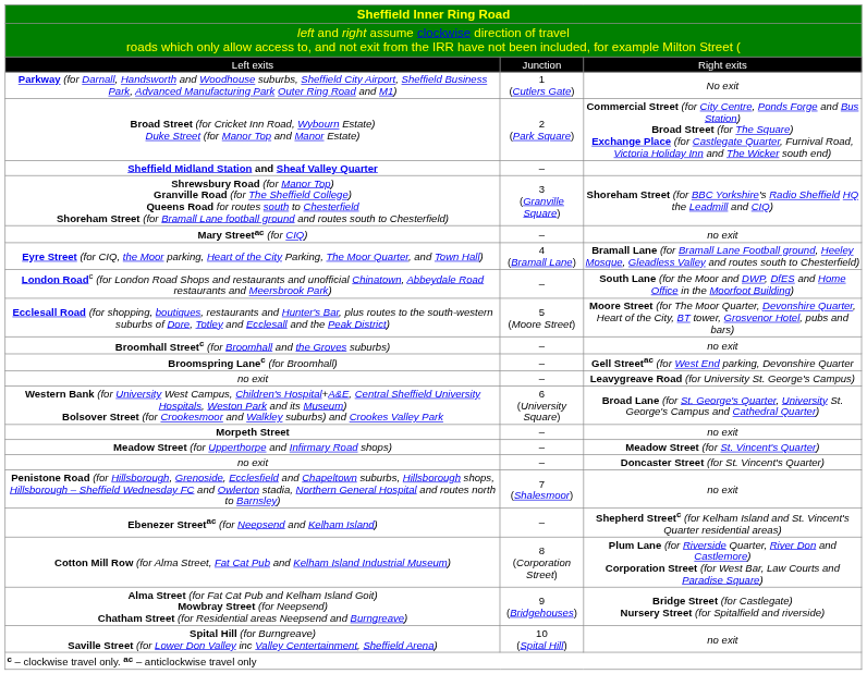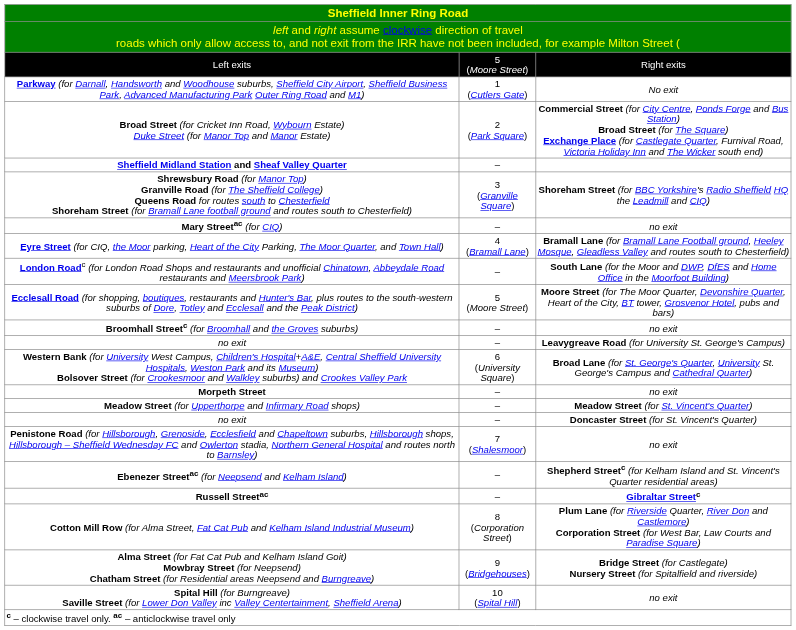 <table border=1 cellpadding=2 style="margin-left:1em; margin-bottom: 1em; color: black; border-collapse: collapse; font-size: 95%;">
 <tr align="center" bgcolor="green" style="color: yellow;font-size:120%;">
 <td colspan="3"><strong>Sheffield Inner Ring Road</strong></td>
 </tr>
 <tr align="center" bgcolor="green" style="color: yellow;font-size:120%;">
 <td colspan="3"><span><em>left</em> and <em>right</em> assume <a href='#'>clockwise</a> direction of travel<br>roads which only allow access to, and not exit from the IRR have not been included, for example Milton Street (</span></td>
 </tr>
 <tr align="center" bgcolor="000000" style="color: white">
 <td>Left exits</td>
-<td>Junction</td>
+<td>5<br>(<em>Moore Street</em>)</td>
 <td>Right exits</td>
 </tr>
 <tr align="center">
 <td><strong><a href='#'>Parkway</a></strong> <em>(for <a href='#'>Darnall</a>, <a href='#'>Handsworth</a> and <a href='#'>Woodhouse</a> suburbs, <a href='#'>Sheffield City Airport</a>, <a href='#'>Sheffield Business Park</a>, <a href='#'>Advanced Manufacturing Park</a> <a href='#'>Outer Ring Road</a> and <a href='#'>M1</a>)</em></td>
 <td>1<br>(<em><a href='#'>Cutlers Gate</a></em>)</td>
 <td><em>No exit</em></td>
 </tr>
 <tr align="center">
 <td><strong>Broad Street</strong> <em>(for Cricket Inn Road, <a href='#'>Wybourn</a> Estate)<br><a href='#'>Duke Street</a> (for <a href='#'>Manor Top</a> and <a href='#'>Manor</a> Estate)</em></td>
 <td>2<br>(<em><a href='#'>Park Square</a></em>)</td>
 <td><strong>Commercial Street</strong> <em>(for <a href='#'>City Centre</a>, <a href='#'>Ponds Forge</a> and <a href='#'>Bus Station</a>)</em><br><strong>Broad Street</strong> <em>(for <a href='#'>The Square</a>)</em><br><strong><a href='#'>Exchange Place</a></strong> <em>(for <a href='#'>Castlegate Quarter</a>, Furnival Road, <a href='#'>Victoria Holiday Inn</a> and <a href='#'>The Wicker</a> south end)</em></td>
 </tr>
 <tr align="center">
 <td><strong><a href='#'>Sheffield Midland Station</a> and <a href='#'>Sheaf Valley Quarter</a></strong></td>
 <td>–</td>
 <td></td>
 </tr>
 <tr align="center">
 <td><strong>Shrewsbury Road</strong> <em>(for <a href='#'>Manor Top</a>)</em><br><strong>Granville Road</strong> <em>(for <a href='#'>The Sheffield College</a>)</em><br><strong>Queens Road</strong> <em>for routes <a href='#'>south</a> to <a href='#'>Chesterfield</a></em><br><strong>Shoreham Street</strong> <em>(for <a href='#'>Bramall Lane football ground</a> and routes south to Chesterfield)</em></td>
 <td>3<br>(<em><a href='#'>Granville Square</a></em>)</td>
 <td><strong>Shoreham Street</strong> <em>(for <a href='#'>BBC Yorkshire</a>'s <a href='#'>Radio Sheffield</a>  <a href='#'>HQ</a> the <a href='#'>Leadmill</a> and <a href='#'>CIQ</a>)</em></td>
 </tr>
 <tr align="center">
 <td><strong>Mary Street<sup>ac</sup></strong> <em>(for <a href='#'>CIQ</a>)</em></td>
 <td>–</td>
 <td><em>no exit</em></td>
 </tr>
 <tr align="center">
 <td><strong><a href='#'>Eyre Street</a></strong> <em>(for CIQ, <a href='#'>the Moor</a> parking, <a href='#'>Heart of the City</a> Parking, <a href='#'>The Moor Quarter</a>, and <a href='#'>Town Hall</a>)</em></td>
 <td>4<br>(<em><a href='#'>Bramall Lane</a></em>)</td>
 <td><strong>Bramall Lane</strong> <em>(for <a href='#'>Bramall Lane Football ground</a>, <a href='#'>Heeley Mosque</a>, <a href='#'>Gleadless Valley</a> and routes south to Chesterfield)</em></td>
 </tr>
 <tr align="center">
 <td><strong><a href='#'>London Road</a></strong><sup>c</sup> <em>(for London Road Shops and restaurants and unofficial <a href='#'>Chinatown</a>, <a href='#'>Abbeydale Road</a> restaurants and <a href='#'>Meersbrook Park</a>)</em></td>
 <td>–</td>
 <td><strong>South Lane</strong> <em>(for the Moor and <a href='#'>DWP</a>, <a href='#'>DfES</a> and <a href='#'>Home Office</a> in the <a href='#'>Moorfoot Building</a>)</em></td>
 </tr>
 <tr align="center">
 <td><strong><a href='#'>Ecclesall Road</a></strong> <em>(for shopping, <a href='#'>boutiques</a>, restaurants and <a href='#'>Hunter's Bar</a>, plus routes to the south-western suburbs of <a href='#'>Dore</a>, <a href='#'>Totley</a> and <a href='#'>Ecclesall</a> and the <a href='#'>Peak District</a>)</em></td>
 <td>5<br>(<em>Moore Street</em>)</td>
 <td><strong>Moore Street</strong> <em>(for The Moor Quarter, <a href='#'>Devonshire Quarter</a>, Heart of the City, <a href='#'>BT</a> tower, <a href='#'>Grosvenor Hotel</a>, pubs and bars)</em></td>
 </tr>
 <tr align="center">
 <td><strong>Broomhall Street<sup>c</sup></strong> <em>(for <a href='#'>Broomhall</a> and <a href='#'>the Groves</a> suburbs)</em></td>
 <td>–</td>
 <td><em>no exit</em></td>
 </tr>
 <tr align="center">
-<td><strong>Broomspring Lane<sup>c</sup></strong> <em>(for Broomhall)</em></td>
-<td>–</td>
-<td><strong>Gell Street<sup>ac</sup></strong> <em>(for <a href='#'>West End</a> parking, Devonshire Quarter</em></td>
-</tr>
-<tr align="center">
 <td><em>no exit</em></td>
 <td>–</td>
 <td><strong>Leavygreave Road</strong> <em>(for University St. George's Campus)</em></td>
 </tr>
 <tr align="center">
 <td><strong>Western Bank</strong> <em>(for <a href='#'>University</a> West Campus, <a href='#'>Children's Hospital</a>+<a href='#'>A&E</a>, <a href='#'>Central Sheffield University Hospitals</a>, <a href='#'>Weston Park</a> and its <a href='#'>Museum</a>)</em><br><strong>Bolsover Street</strong> <em>(for <a href='#'>Crookesmoor</a> and <a href='#'>Walkley</a> suburbs) and <a href='#'>Crookes Valley Park</a></em></td>
 <td>6<br>(<em>University Square</em>)</td>
 <td><strong>Broad Lane</strong> <em>(for <a href='#'>St. George's Quarter</a>, <a href='#'>University</a> St. George's Campus and <a href='#'>Cathedral Quarter</a>)</em></td>
 </tr>
 <tr align="center">
 <td><strong>Morpeth Street</strong></td>
 <td>–</td>
 <td><em>no exit</em></td>
 </tr>
 <tr align="center">
 <td><strong>Meadow Street</strong> <em>(for <a href='#'>Upperthorpe</a> and <a href='#'>Infirmary Road</a> shops)</em></td>
 <td>–</td>
 <td><strong>Meadow Street</strong> <em>(for <a href='#'>St. Vincent's Quarter</a>)</em></td>
 </tr>
 <tr align="center">
 <td><em>no exit</em></td>
 <td>–</td>
 <td><strong>Doncaster Street</strong> <em>(for St. Vincent's Quarter)</em></td>
 </tr>
 <tr align="center">
 <td><strong>Penistone Road</strong> <em>(for <a href='#'>Hillsborough</a>, <a href='#'>Grenoside</a>, <a href='#'>Ecclesfield</a> and <a href='#'>Chapeltown</a> suburbs, <a href='#'>Hillsborough</a> shops, <a href='#'>Hillsborough – Sheffield Wednesday FC</a> and <a href='#'>Owlerton</a> stadia, <a href='#'>Northern General Hospital</a> and routes north to <a href='#'>Barnsley</a>)</em></td>
 <td>7<br>(<em><a href='#'>Shalesmoor</a></em>)</td>
 <td><em>no exit</em></td>
 </tr>
 <tr align="center">
 <td><strong>Ebenezer Street<sup>ac</sup></strong> <em>(for <a href='#'>Neepsend</a> and <a href='#'>Kelham Island</a>)</em></td>
 <td>–</td>
 <td><strong>Shepherd Street<sup>c</sup></strong> <em>(for Kelham Island and St. Vincent's Quarter residential areas)</em></td>
 </tr>
 <tr align="center">
+<td><strong>Russell Street<sup>ac</sup></strong></td>
+<td>–</td>
+<td><strong><a href='#'>Gibraltar Street</a><sup>c</sup></strong></td>
+</tr>
+<tr align="center">
 <td><strong>Cotton Mill Row</strong> <em>(for Alma Street, <a href='#'>Fat Cat Pub</a> and <a href='#'>Kelham Island Industrial Museum</a>)</em></td>
 <td>8<br>(<em>Corporation Street</em>)</td>
 <td><strong>Plum Lane</strong> <em>(for <a href='#'>Riverside</a> Quarter, <a href='#'>River Don</a> and <a href='#'>Castlemore</a>)</em><br><strong>Corporation Street</strong> <em>(for West Bar, Law Courts and <a href='#'>Paradise Square</a>)</em></td>
 </tr>
 <tr align="center">
 <td><strong>Alma Street</strong> <em>(for Fat Cat Pub and Kelham Island Goit)</em><br><strong>Mowbray Street</strong> <em>(for Neepsend)</em><br><strong>Chatham Street</strong> <em>(for Residential areas Neepsend and <a href='#'>Burngreave</a>)</em></td>
 <td>9<br>(<em><a href='#'>Bridgehouses</a></em>)</td>
 <td><strong>Bridge Street</strong> <em>(for Castlegate)</em><br><strong>Nursery Street</strong> <em>(for Spitalfield and riverside)</em></td>
 </tr>
 <tr align="center">
 <td><strong>Spital Hill</strong> <em>(for Burngreave)</em><br><strong>Saville Street</strong> <em>(for <a href='#'>Lower Don Valley</a> inc  <a href='#'>Valley Centertainment</a>, <a href='#'>Sheffield Arena</a>)</em></td>
 <td>10<br>(<em><a href='#'>Spital Hill</a></em>)</td>
 <td><em>no exit</em></td>
 </tr>
 <tr>
 <td colspan="3"><strong><sup>c</sup></strong> – clockwise travel only.  <strong><sup>ac</sup></strong> – anticlockwise travel only</td>
 </tr>
 </table>
